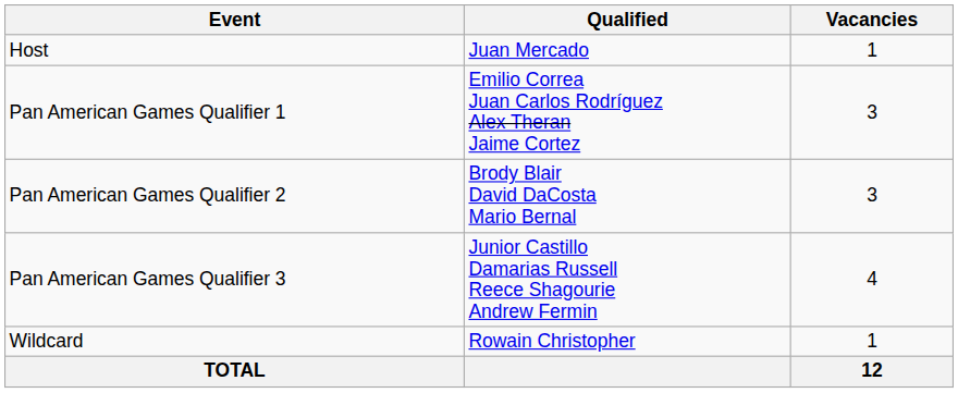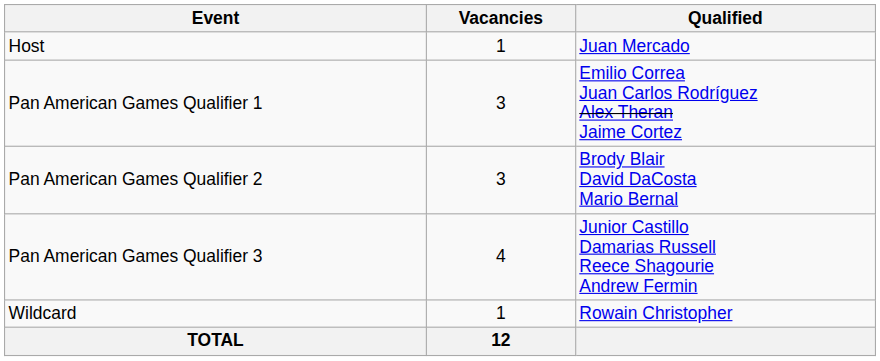 <table class = "wikitable" width=800>
 <tr>
 <th>Event</th>
+<th>Vacancies</th>
 <th>Qualified</th>
-<th>Vacancies</th>
 </tr>
 <tr>
 <td>Host</td>
+<td align="center">1</td>
 <td> <a href='#'>Juan Mercado</a></td>
-<td align="center">1</td>
 </tr>
 <tr>
 <td>Pan American Games Qualifier 1</td>
+<td align="center">3</td>
 <td> <a href='#'>Emilio Correa</a> <br> <a href='#'>Juan Carlos Rodríguez</a><br> <s><a href='#'>Alex Theran</a></s> <br> <a href='#'>Jaime Cortez</a></td>
-<td align="center">3</td>
 </tr>
 <tr>
 <td>Pan American Games Qualifier 2</td>
+<td align="center">3</td>
 <td> <a href='#'>Brody Blair</a> <br>  <a href='#'>David DaCosta</a><br>   <a href='#'>Mario Bernal</a></td>
-<td align="center">3</td>
 </tr>
 <tr>
 <td>Pan American Games Qualifier 3</td>
+<td align="center">4</td>
 <td> <a href='#'>Junior Castillo</a> <br> <a href='#'>Damarias Russell</a> <br> <a href='#'>Reece Shagourie</a><br> <a href='#'>Andrew Fermin</a></td>
-<td align="center">4</td>
 </tr>
 <tr>
 <td>Wildcard</td>
+<td align="center">1</td>
 <td> <a href='#'>Rowain Christopher</a></td>
-<td align="center">1</td>
 </tr>
 <tr>
 <th colspan="1">TOTAL</th>
+<th>12</th>
 <th></th>
-<th>12</th>
 </tr>
 </table>
